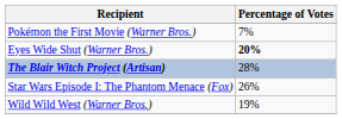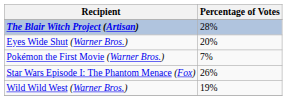 <table class="wikitable sortable plainrowheaders" align="centre">
 <tr>
 <th>Recipient</th>
 <th>Percentage of Votes</th>
 </tr>
 <tr>
 </tr>
+<tr style="background:#B0C4DE;">
+<td><strong><em><a href='#'>The Blair Witch Project</a><em> (<a href='#'>Artisan</a>)<strong></td>
+<td></strong>28%<strong></td>
+</tr>
+<tr>
+<td></em><a href='#'>Eyes Wide Shut</a><em> (<a href='#'>Warner Bros.</a>)</td>
+<td>20%</td>
+</tr>
 <tr>
 <td></em><a href='#'>Pokémon the First Movie</a><em> (<a href='#'>Warner Bros.</a>)</td>
 <td>7%</td>
-</tr>
-<tr>
-<td></em><a href='#'>Eyes Wide Shut</a><em> (<a href='#'>Warner Bros.</a>)</td>
-<td><strong>20%</strong></td>
-</tr>
-<tr style="background:#B0C4DE;">
-<td><strong><em><a href='#'>The Blair Witch Project</a><em> (<a href='#'>Artisan</a>)<strong></td>
-<td></strong>28%<strong></td>
 </tr>
 <tr>
 <td></em><a href='#'>Star Wars Episode I: The Phantom Menace</a><em> (<a href='#'>Fox</a>)</td>
 <td>26%</td>
 </tr>
 <tr>
 <td></em><a href='#'>Wild Wild West</a><em> (<a href='#'>Warner Bros.</a>)</td>
 <td>19%</td>
 </tr>
 <tr>
 </tr>
 </table>
